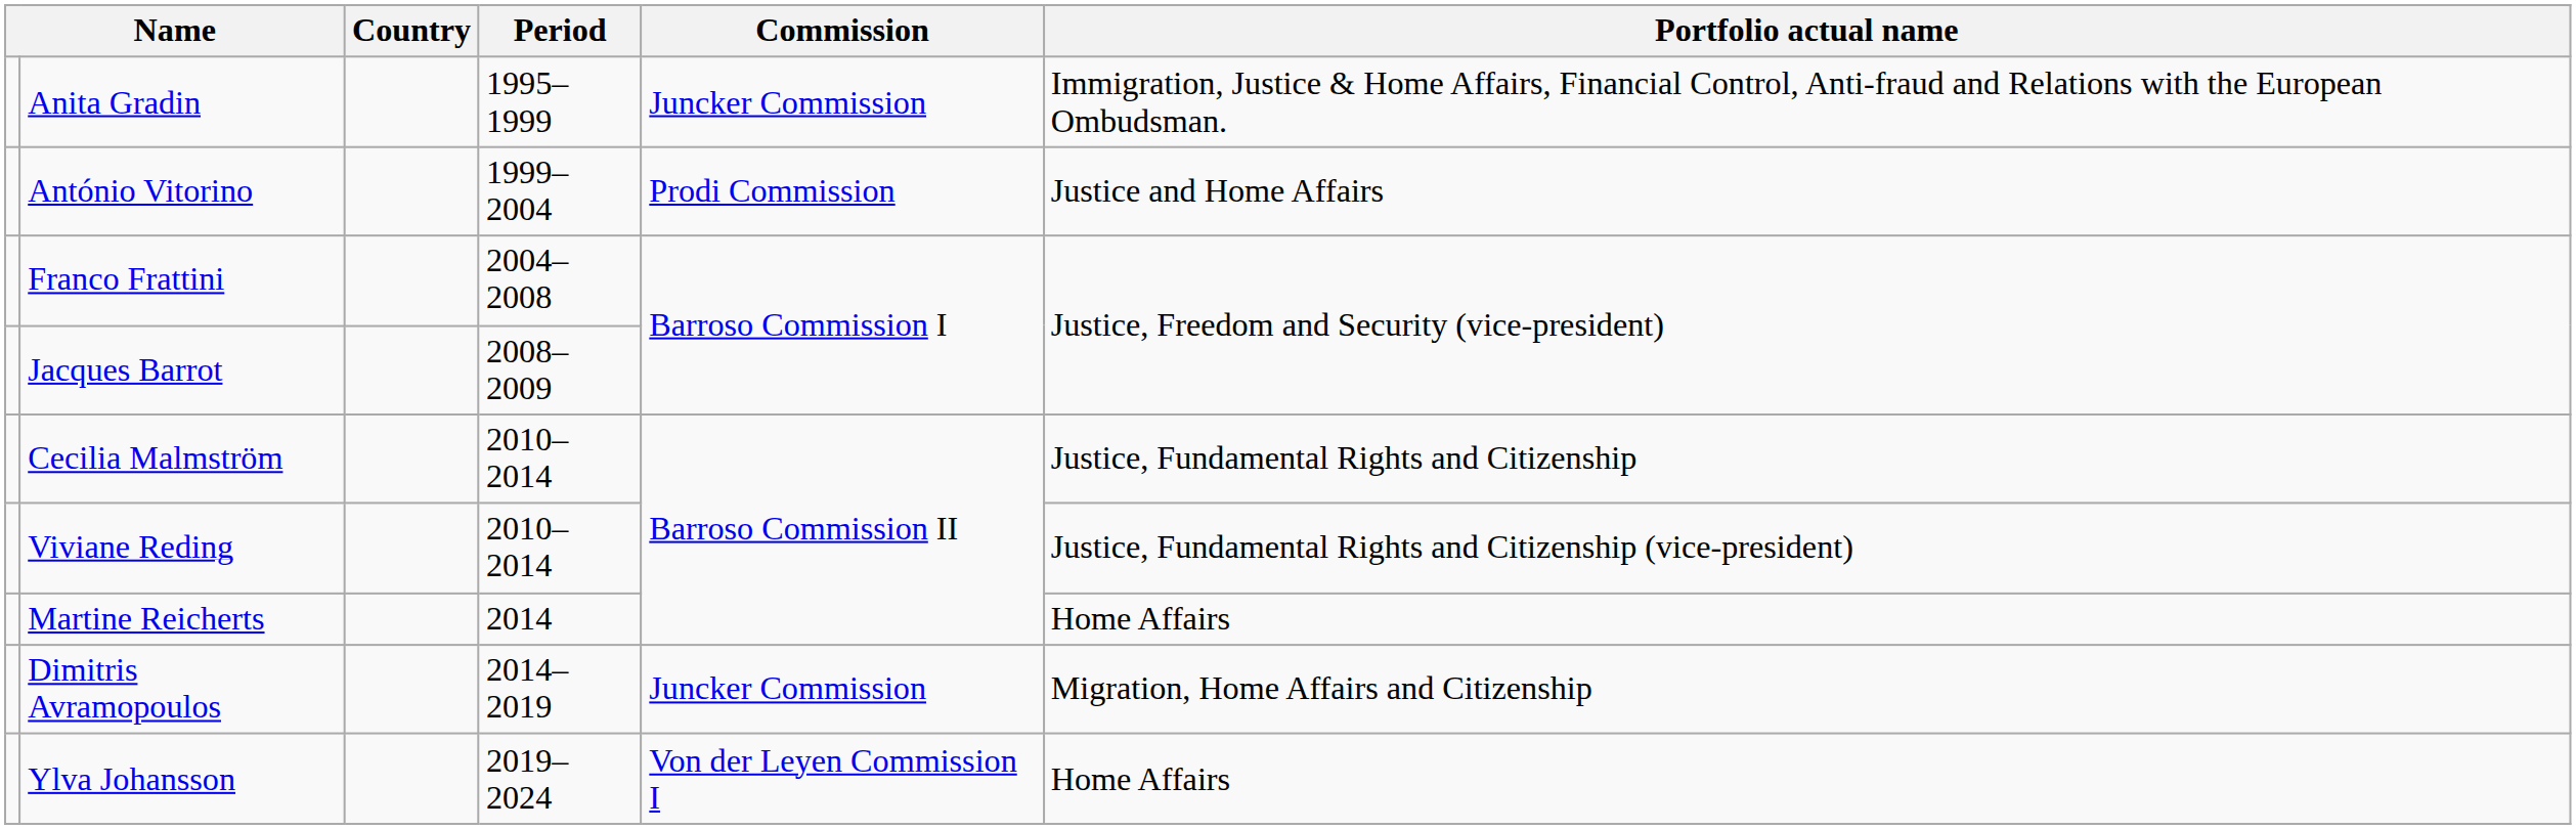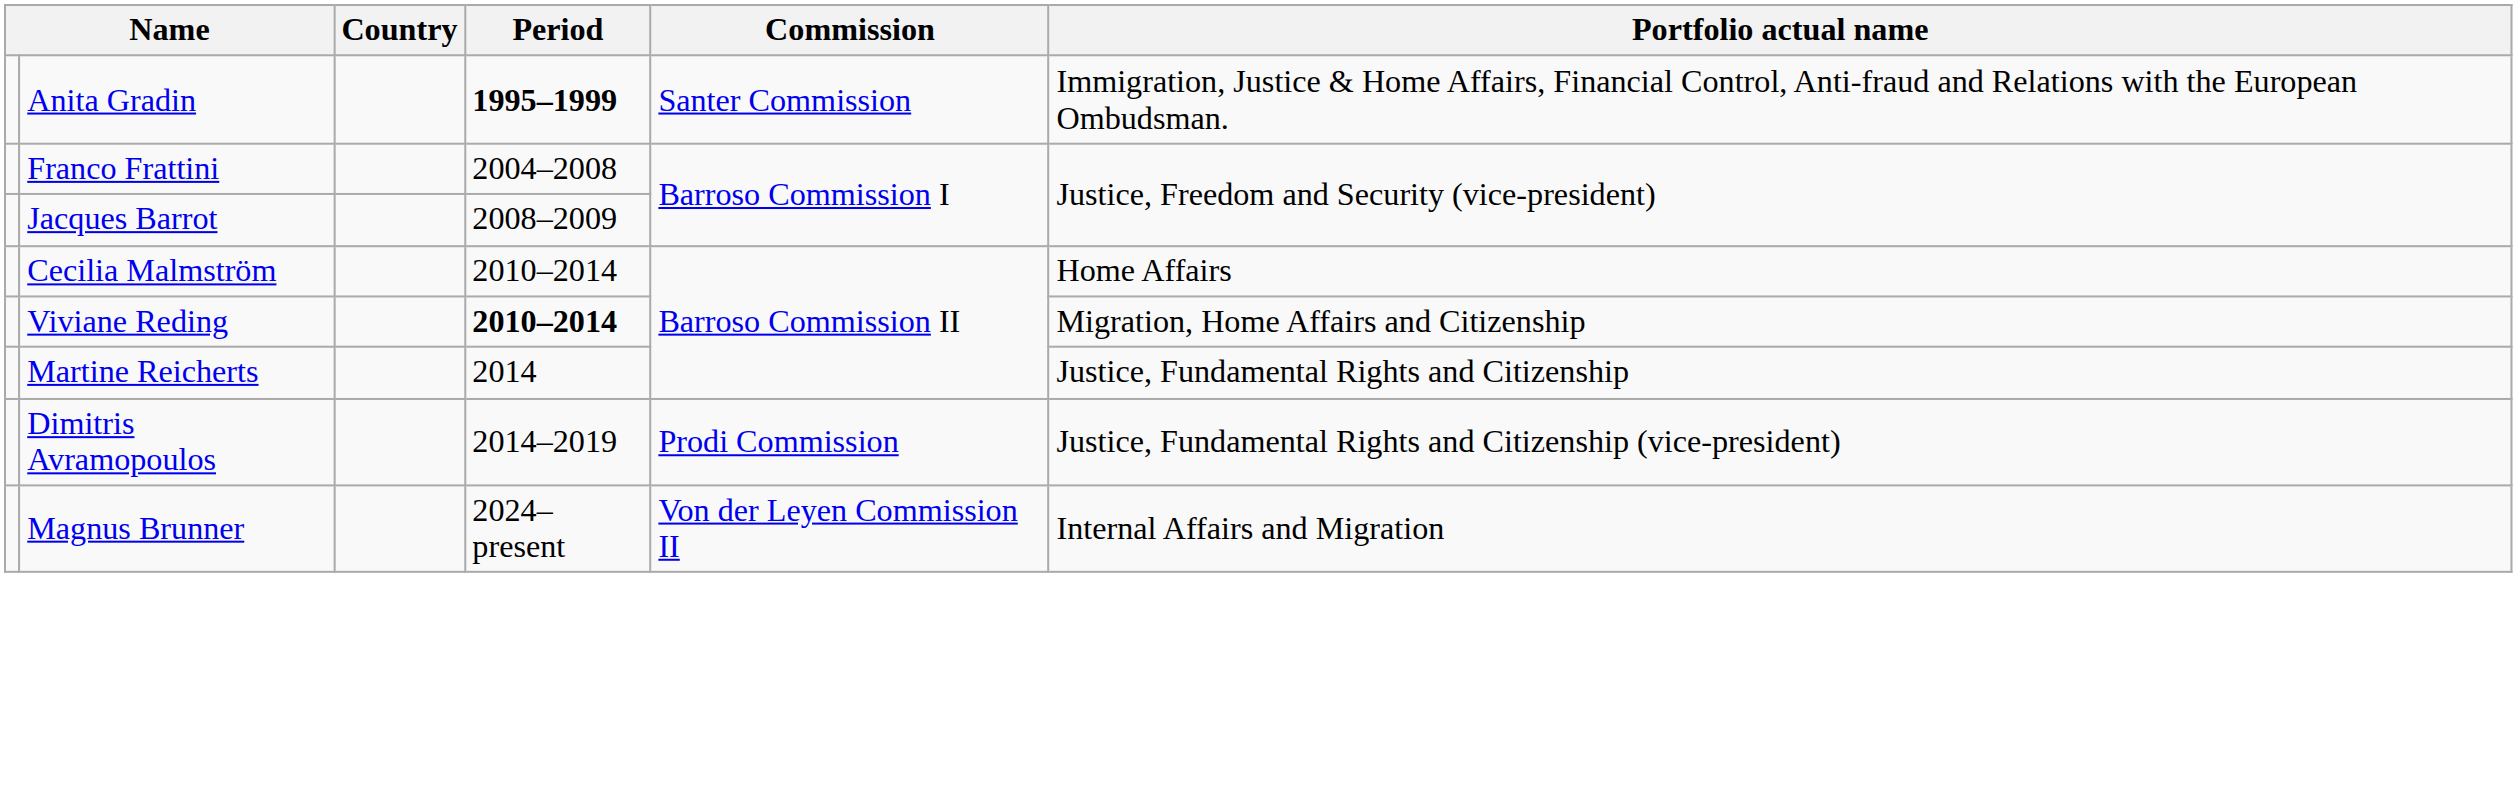 <table class="wikitable">
 <tr>
 <th colspan=2>Name</th>
 <th>Country</th>
 <th>Period</th>
 <th>Commission</th>
 <th>Portfolio actual name</th>
 </tr>
 <tr>
 <td></td>
 <td><a href='#'>Anita Gradin</a></td>
 <td></td>
-<td>1995–1999</td>
-<td><a href='#'>Juncker Commission</a></td>
+<td><strong>1995–1999</strong></td>
+<td><a href='#'>Santer Commission</a></td>
 <td>Immigration, Justice & Home Affairs, Financial Control, Anti-fraud and Relations with the European Ombudsman.</td>
-</tr>
-<tr>
-<td></td>
-<td><a href='#'>António Vitorino</a></td>
-<td></td>
-<td>1999–2004</td>
-<td><a href='#'>Prodi Commission</a></td>
-<td>Justice and Home Affairs</td>
 </tr>
 <tr>
 <td></td>
 <td><a href='#'>Franco Frattini</a></td>
 <td></td>
 <td>2004–2008</td>
 <td rowspan="2"><a href='#'>Barroso Commission</a> I</td>
 <td rowspan="2">Justice, Freedom and Security (vice-president)</td>
 </tr>
 <tr>
 <td></td>
 <td><a href='#'>Jacques Barrot</a></td>
 <td></td>
 <td>2008–2009</td>
 </tr>
 <tr>
 <td></td>
 <td><a href='#'>Cecilia Malmström</a></td>
 <td></td>
 <td>2010–2014</td>
 <td rowspan="3"><a href='#'>Barroso Commission</a> II</td>
-<td>Justice, Fundamental Rights and Citizenship</td>
+<td>Home Affairs</td>
 </tr>
 <tr>
 <td></td>
 <td><a href='#'>Viviane Reding</a></td>
 <td></td>
-<td>2010–2014</td>
-<td>Justice, Fundamental Rights and Citizenship (vice-president)</td>
+<td><strong>2010–2014</strong></td>
+<td>Migration, Home Affairs and Citizenship</td>
 </tr>
 <tr>
 <td></td>
 <td><a href='#'>Martine Reicherts</a></td>
 <td></td>
 <td>2014</td>
-<td>Home Affairs</td>
+<td>Justice, Fundamental Rights and Citizenship</td>
 </tr>
 <tr>
 <td></td>
 <td><a href='#'>Dimitris Avramopoulos</a></td>
 <td></td>
 <td>2014–2019</td>
-<td><a href='#'>Juncker Commission</a></td>
-<td>Migration, Home Affairs and Citizenship</td>
+<td><a href='#'>Prodi Commission</a></td>
+<td>Justice, Fundamental Rights and Citizenship (vice-president)</td>
 </tr>
 <tr>
 <td></td>
-<td><a href='#'>Ylva Johansson</a></td>
+<td><a href='#'>Magnus Brunner</a></td>
 <td></td>
-<td>2019–2024</td>
-<td><a href='#'>Von der Leyen Commission I</a></td>
-<td>Home Affairs</td>
+<td>2024–present</td>
+<td><a href='#'>Von der Leyen Commission II</a></td>
+<td>Internal Affairs and Migration</td>
 </tr>
 </table>
